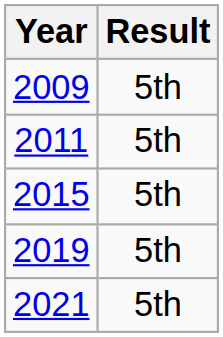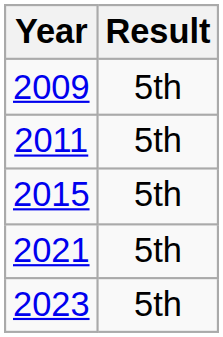 <table class="wikitable" style="text-align:center">
 <tr>
 <th>Year</th>
 <th>Result</th>
 </tr>
 <tr>
 <td><a href='#'>2009</a></td>
 <td>5th</td>
 </tr>
 <tr>
 <td><a href='#'>2011</a></td>
 <td>5th</td>
 </tr>
 <tr>
 <td><a href='#'>2015</a></td>
 <td>5th</td>
 </tr>
 <tr>
-<td><a href='#'>2019</a></td>
+<td><a href='#'>2021</a></td>
 <td>5th</td>
 </tr>
 <tr>
-<td><a href='#'>2021</a></td>
+<td><a href='#'>2023</a></td>
 <td>5th</td>
 </tr>
 </table>
